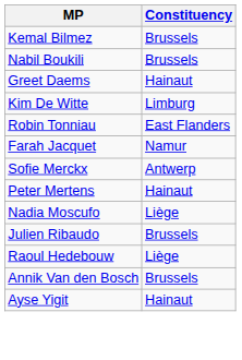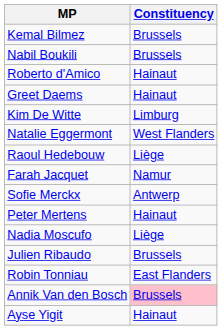 <table class="wikitable sortable">
 <tr>
 <th>MP</th>
 <th><a href='#'>Constituency</a></th>
 </tr>
 <tr>
 <td><a href='#'>Kemal Bilmez</a></td>
 <td><a href='#'>Brussels</a></td>
 </tr>
 <tr>
 <td><a href='#'>Nabil Boukili</a></td>
 <td><a href='#'>Brussels</a></td>
 </tr>
 <tr>
+<td><a href='#'>Roberto d'Amico</a></td>
+<td><a href='#'>Hainaut</a></td>
+</tr>
+<tr>
 <td><a href='#'>Greet Daems</a></td>
 <td><a href='#'>Hainaut</a></td>
 </tr>
 <tr>
 <td><a href='#'>Kim De Witte</a></td>
 <td><a href='#'>Limburg</a></td>
 </tr>
 <tr>
-<td><a href='#'>Robin Tonniau</a></td>
-<td><a href='#'>East Flanders</a></td>
+<td><a href='#'>Natalie Eggermont</a></td>
+<td><a href='#'>West Flanders</a></td>
+</tr>
+<tr>
+<td><a href='#'>Raoul Hedebouw</a></td>
+<td><a href='#'>Liège</a></td>
 </tr>
 <tr>
 <td><a href='#'>Farah Jacquet</a></td>
 <td><a href='#'>Namur</a></td>
 </tr>
 <tr>
 <td><a href='#'>Sofie Merckx</a></td>
 <td><a href='#'>Antwerp</a></td>
 </tr>
 <tr>
 <td><a href='#'>Peter Mertens</a></td>
 <td><a href='#'>Hainaut</a></td>
 </tr>
 <tr>
 <td><a href='#'>Nadia Moscufo</a></td>
 <td><a href='#'>Liège</a></td>
 </tr>
 <tr>
 <td><a href='#'>Julien Ribaudo</a></td>
 <td><a href='#'>Brussels</a></td>
 </tr>
 <tr>
-<td><a href='#'>Raoul Hedebouw</a></td>
-<td><a href='#'>Liège</a></td>
+<td><a href='#'>Robin Tonniau</a></td>
+<td><a href='#'>East Flanders</a></td>
 </tr>
 <tr>
 <td><a href='#'>Annik Van den Bosch</a></td>
-<td><a href='#'>Brussels</a></td>
+<td style="background: pink;"><a href='#'>Brussels</a></td>
 </tr>
 <tr>
 <td><a href='#'>Ayse Yigit</a></td>
 <td><a href='#'>Hainaut</a></td>
 </tr>
 </table>
